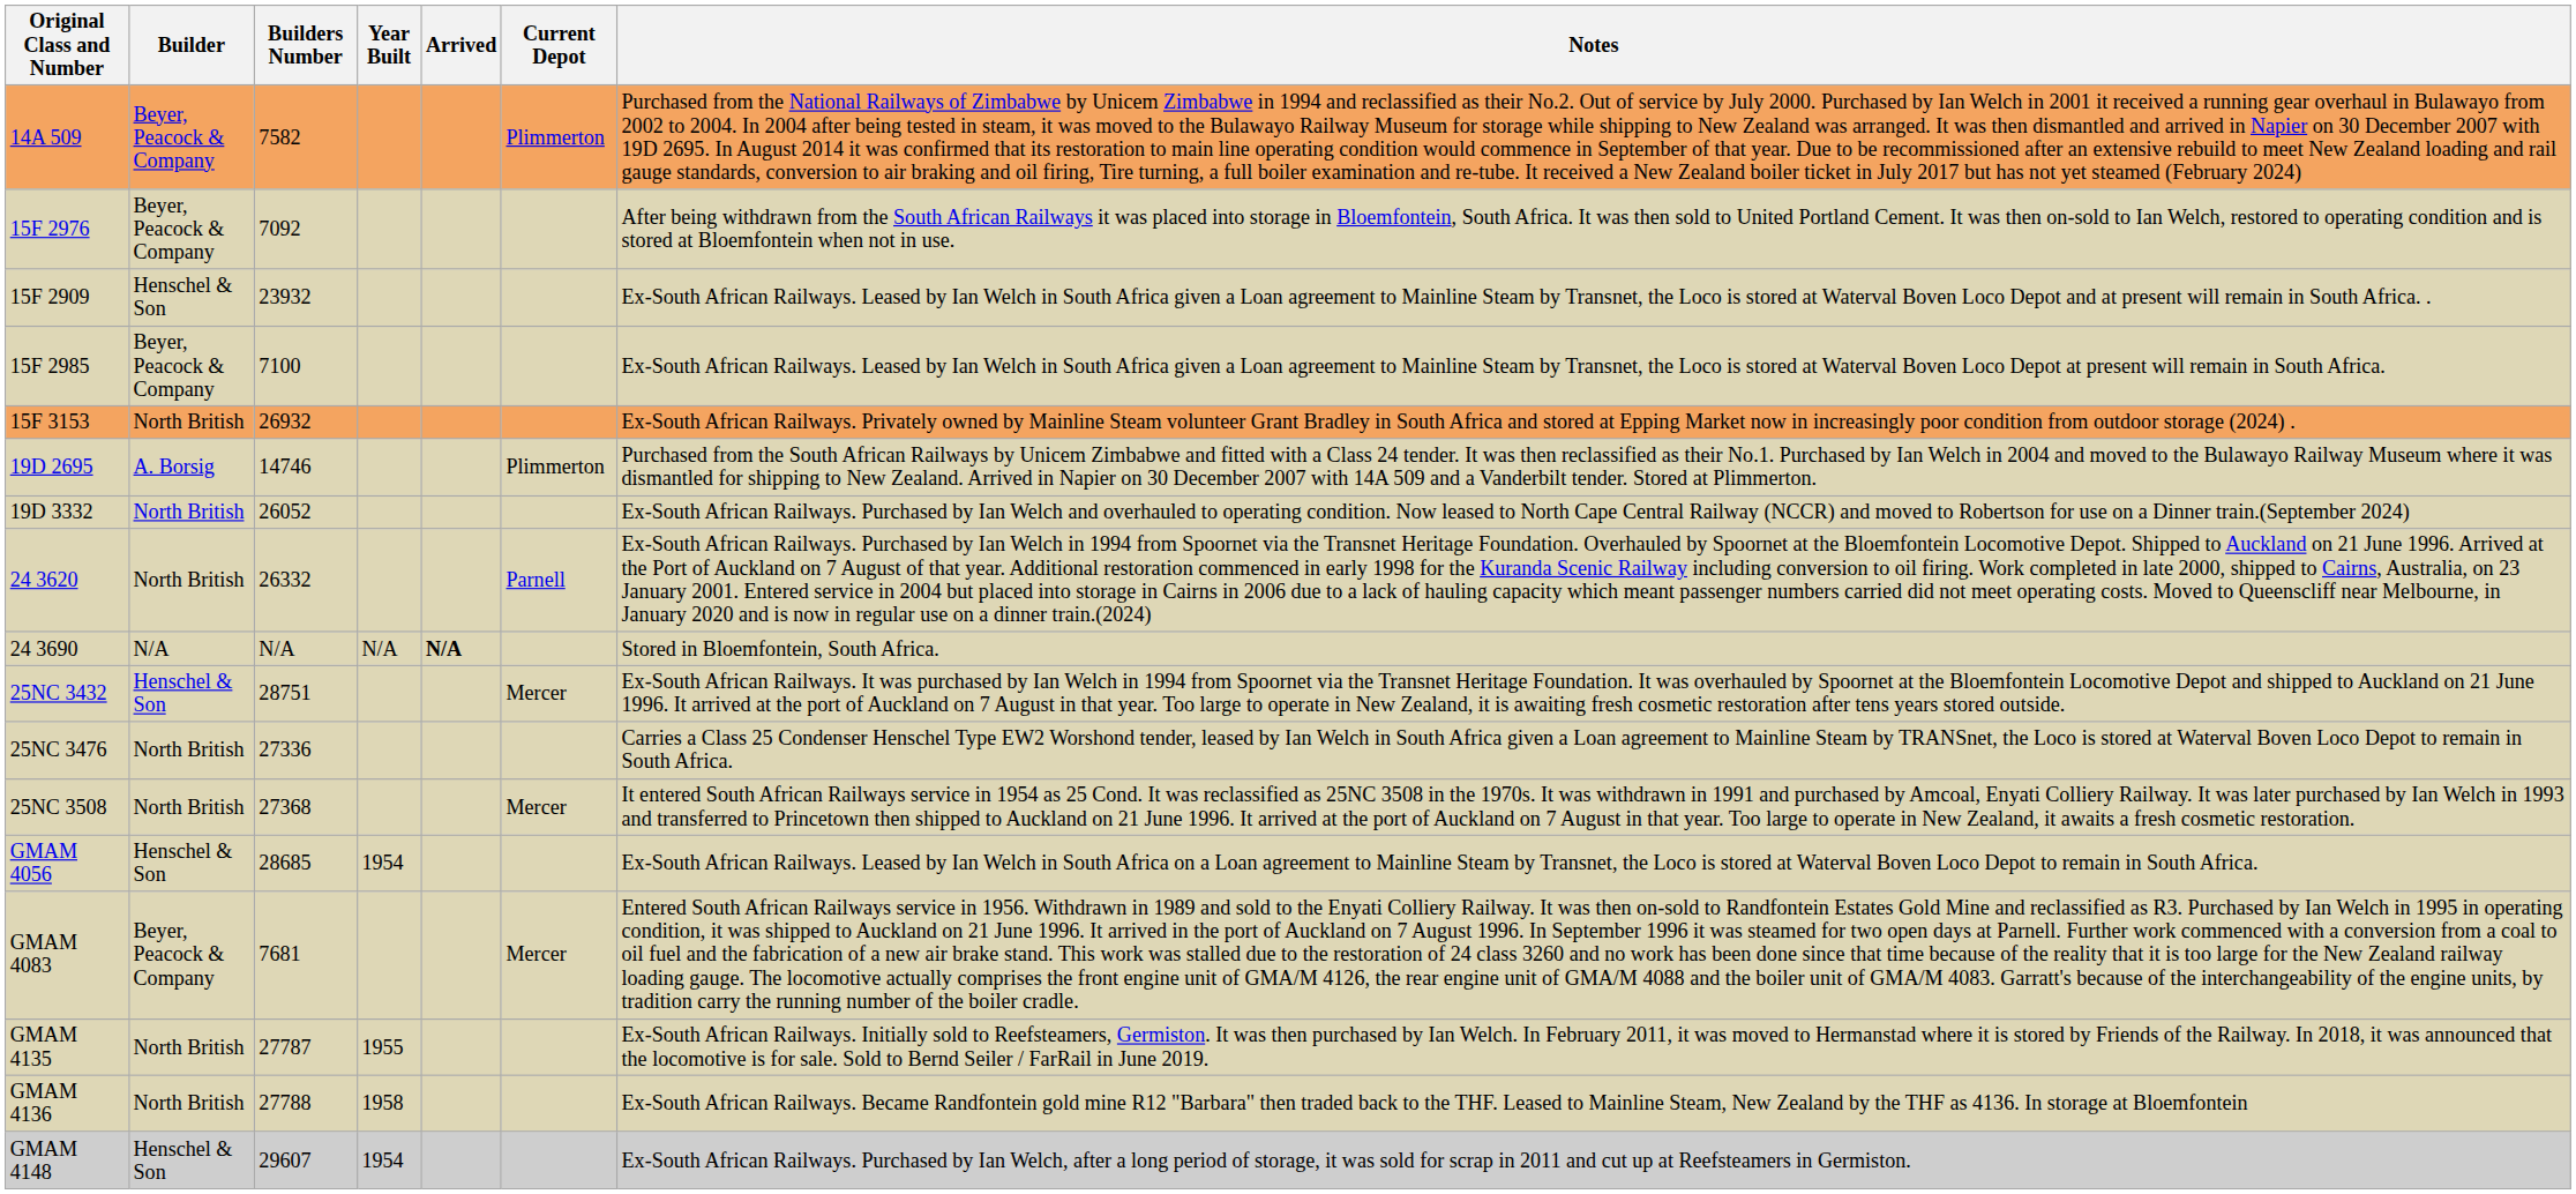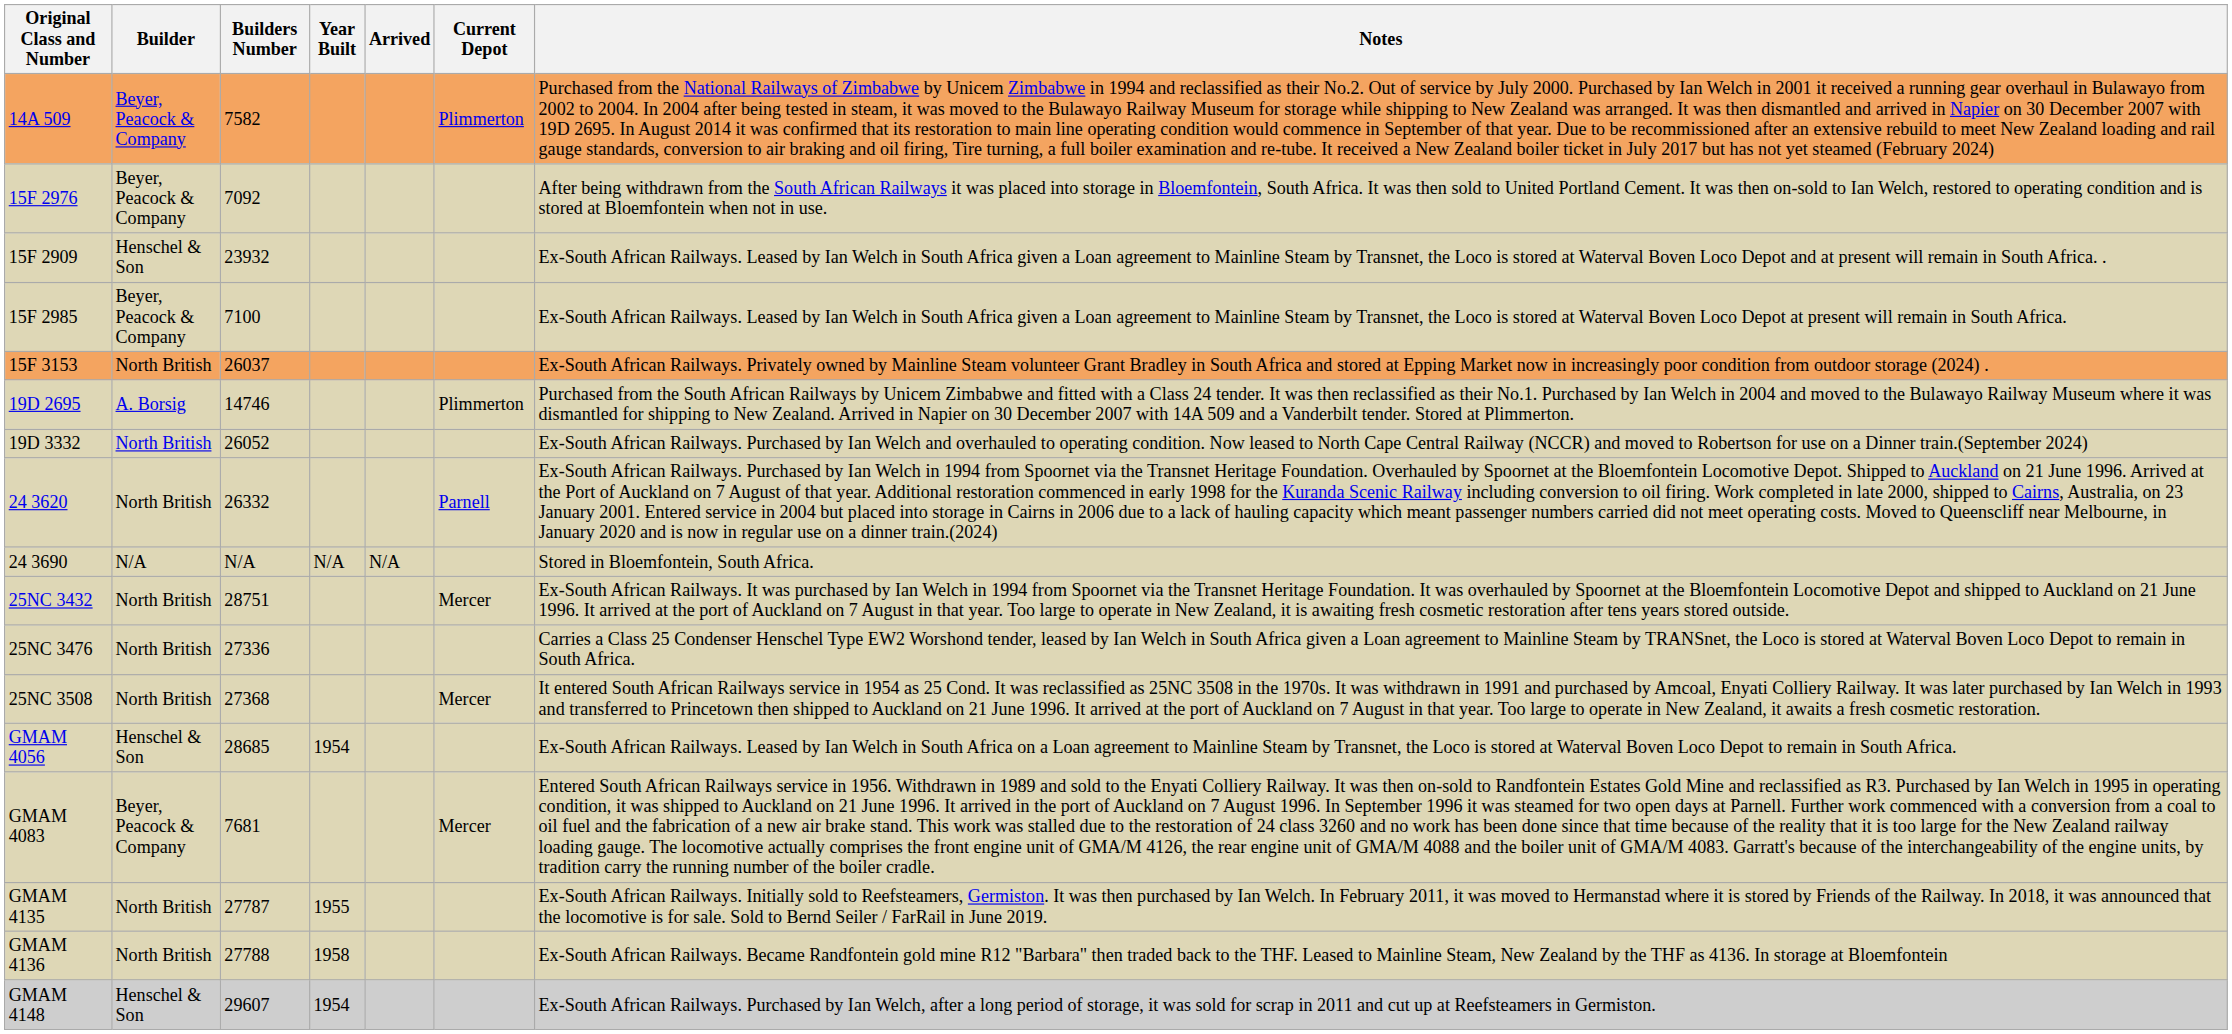 <table class="sortable wikitable" border="1">
 <tr>
 <th>Original Class and Number</th>
 <th>Builder</th>
 <th>Builders Number</th>
 <th>Year Built</th>
 <th>Arrived</th>
 <th>Current Depot</th>
 <th>Notes</th>
 </tr>
 <tr style="background:#f4a460;">
 <td><a href='#'>14A 509</a></td>
 <td><a href='#'>Beyer, Peacock & Company</a></td>
 <td>7582</td>
 <td></td>
 <td></td>
 <td><a href='#'>Plimmerton</a></td>
 <td>Purchased from the <a href='#'>National Railways of Zimbabwe</a> by Unicem <a href='#'>Zimbabwe</a> in 1994 and reclassified as their No.2. Out of service by July 2000. Purchased by Ian Welch in 2001 it received a running gear overhaul in Bulawayo from 2002 to 2004. In 2004 after being tested in steam, it was moved to the Bulawayo Railway Museum for storage while shipping to New Zealand was arranged. It was then dismantled and arrived in <a href='#'>Napier</a> on 30 December 2007 with 19D 2695. In August 2014 it was confirmed that its restoration to main line operating condition would commence in September of that year. Due to be recommissioned after an extensive rebuild to meet New Zealand loading and rail gauge standards, conversion to air braking and oil firing, Tire turning, a full boiler examination and re-tube. It received a New Zealand boiler ticket in July 2017 but has not yet steamed (February 2024)</td>
 </tr>
 <tr style="background:#DED7B6;">
 <td><a href='#'>15F 2976</a></td>
 <td>Beyer, Peacock & Company</td>
 <td>7092</td>
 <td></td>
 <td></td>
 <td></td>
 <td>After being withdrawn from the <a href='#'>South African Railways</a> it was placed into storage in <a href='#'>Bloemfontein</a>, South Africa. It was then sold to United Portland Cement. It was then on-sold to Ian Welch, restored to operating condition and is stored at Bloemfontein when not in use.</td>
 </tr>
 <tr style="background:#DED7B6;">
 <td>15F 2909</td>
 <td>Henschel & Son</td>
 <td>23932</td>
 <td></td>
 <td></td>
 <td></td>
 <td>Ex-South African Railways. Leased by Ian Welch in South Africa given a Loan agreement to Mainline Steam by Transnet, the Loco is stored at Waterval Boven Loco Depot and at present will remain in South Africa. .</td>
 </tr>
 <tr style="background:#DED7B6;">
 <td>15F 2985</td>
 <td>Beyer, Peacock & Company</td>
 <td>7100</td>
 <td></td>
 <td></td>
 <td></td>
 <td>Ex-South African Railways. Leased by Ian Welch in South Africa given a Loan agreement to Mainline Steam by Transnet, the Loco is stored at Waterval Boven Loco Depot at present will remain in South Africa.</td>
 </tr>
 <tr style="background:#f4a460;">
 <td>15F 3153</td>
 <td>North British</td>
-<td>26932</td>
+<td>26037</td>
 <td></td>
 <td></td>
 <td></td>
 <td>Ex-South African Railways. Privately owned by Mainline Steam volunteer Grant Bradley in South Africa and stored at Epping Market now in increasingly poor condition from outdoor storage (2024) .</td>
 </tr>
 <tr style="background:#DED7B6;">
 <td><a href='#'>19D 2695</a></td>
 <td><a href='#'>A. Borsig</a></td>
 <td>14746</td>
 <td></td>
 <td></td>
 <td>Plimmerton</td>
 <td>Purchased from the South African Railways by Unicem Zimbabwe and fitted with a Class 24 tender. It was then reclassified as their No.1. Purchased by Ian Welch in 2004 and moved to the Bulawayo Railway Museum where it was dismantled for shipping to New Zealand. Arrived in Napier on 30 December 2007 with 14A 509 and a Vanderbilt tender. Stored at Plimmerton.</td>
 </tr>
 <tr style="background:#DED7B6;">
 <td>19D 3332</td>
 <td><a href='#'>North British</a></td>
 <td>26052</td>
 <td></td>
 <td></td>
 <td></td>
 <td>Ex-South African Railways. Purchased by Ian Welch and overhauled to operating condition. Now leased to North Cape Central Railway (NCCR) and moved to Robertson for use on a Dinner train.(September 2024)</td>
 </tr>
 <tr style="background:#DED7B6;">
 <td><a href='#'>24 3620</a></td>
 <td>North British</td>
 <td>26332</td>
 <td></td>
 <td></td>
 <td><a href='#'>Parnell</a></td>
 <td>Ex-South African Railways. Purchased by Ian Welch in 1994 from Spoornet via the Transnet Heritage Foundation. Overhauled by Spoornet at the Bloemfontein Locomotive Depot. Shipped to <a href='#'>Auckland</a> on 21 June 1996. Arrived at the Port of Auckland on 7 August of that year. Additional restoration commenced in early 1998 for the <a href='#'>Kuranda Scenic Railway</a> including conversion to oil firing. Work completed in late 2000, shipped to <a href='#'>Cairns</a>, Australia, on 23 January 2001. Entered service in 2004 but placed into storage in Cairns in 2006 due to a lack of hauling capacity which meant passenger numbers carried did not meet operating costs. Moved to Queenscliff near Melbourne, in January 2020 and is now in regular use on a dinner train.(2024)</td>
 </tr>
 <tr style="background:#DED7B6;">
 <td>24 3690</td>
 <td>N/A</td>
 <td>N/A</td>
 <td>N/A</td>
-<td><strong>N/A</strong></td>
+<td>N/A</td>
 <td></td>
 <td>Stored in Bloemfontein, South Africa.</td>
 </tr>
 <tr style="background:#DED7B6;">
 <td><a href='#'>25NC 3432</a></td>
-<td><a href='#'>Henschel & Son</a></td>
+<td>North British</td>
 <td>28751</td>
 <td></td>
 <td></td>
 <td>Mercer</td>
 <td>Ex-South African Railways. It was purchased by Ian Welch in 1994 from Spoornet via the Transnet Heritage Foundation. It was overhauled by Spoornet at the Bloemfontein Locomotive Depot and shipped to Auckland on 21 June 1996. It arrived at the port of Auckland on 7 August in that year. Too large to operate in New Zealand, it is awaiting fresh cosmetic restoration after tens years stored outside.</td>
 </tr>
 <tr style="background:#DED7B6;">
 <td>25NC 3476</td>
 <td>North British</td>
 <td>27336</td>
 <td></td>
 <td></td>
 <td></td>
 <td>Carries a Class 25 Condenser Henschel Type EW2 Worshond tender, leased by Ian Welch in South Africa given a Loan agreement to Mainline Steam by TRANSnet, the Loco is stored at Waterval Boven Loco Depot to remain in South Africa.</td>
 </tr>
 <tr style="background:#DED7B6;">
 <td>25NC 3508</td>
 <td>North British</td>
 <td>27368</td>
 <td></td>
 <td></td>
 <td>Mercer</td>
 <td>It entered South African Railways service in 1954 as 25 Cond. It was reclassified as 25NC 3508 in the 1970s. It was withdrawn in 1991 and purchased by Amcoal, Enyati Colliery Railway. It was later purchased by Ian Welch in 1993 and transferred to Princetown then shipped to Auckland on 21 June 1996. It arrived at the port of Auckland on 7 August in that year. Too large to operate in New Zealand, it awaits a fresh cosmetic restoration.</td>
 </tr>
 <tr style="background:#DED7B6;">
 <td><a href='#'>GMAM 4056</a></td>
 <td>Henschel & Son</td>
 <td>28685</td>
 <td>1954</td>
 <td></td>
 <td></td>
 <td>Ex-South African Railways. Leased by Ian Welch in South Africa on a Loan agreement to Mainline Steam by Transnet, the Loco is stored at Waterval Boven Loco Depot to remain in South Africa.</td>
 </tr>
 <tr style="background:#DED7B6;">
 <td>GMAM 4083</td>
 <td>Beyer, Peacock & Company</td>
 <td>7681</td>
 <td></td>
 <td></td>
 <td>Mercer</td>
 <td>Entered South African Railways service in 1956. Withdrawn in 1989 and sold to the Enyati Colliery Railway. It was then on-sold to Randfontein Estates Gold Mine and reclassified as R3. Purchased by Ian Welch in 1995 in operating condition, it was shipped to Auckland on 21 June 1996. It arrived in the port of Auckland on 7 August 1996. In September 1996 it was steamed for two  open days at Parnell. Further work commenced with a conversion from a coal to oil fuel and the fabrication of a new air brake stand. This work was stalled due to the restoration of 24 class 3260 and no work has been done since that time because of the reality that it is too large for the New Zealand railway loading gauge. The locomotive actually comprises the front engine unit of GMA/M 4126, the rear engine unit of GMA/M 4088 and the boiler unit of GMA/M 4083. Garratt's because of the interchangeability of the engine units, by tradition carry the running number of the boiler cradle.</td>
 </tr>
 <tr style="background:#DED7B6;">
 <td>GMAM 4135</td>
 <td>North British</td>
 <td>27787</td>
 <td>1955</td>
 <td></td>
 <td></td>
 <td>Ex-South African Railways. Initially sold to Reefsteamers, <a href='#'>Germiston</a>. It was then purchased by Ian Welch. In February 2011, it was moved to Hermanstad where it is stored by Friends of the Railway. In 2018, it was announced that the locomotive is for sale. Sold to Bernd Seiler / FarRail in June 2019.</td>
 </tr>
 <tr style="background:#DED7B6;">
 <td>GMAM 4136</td>
 <td>North British</td>
 <td>27788</td>
 <td>1958</td>
 <td></td>
 <td></td>
 <td>Ex-South African Railways. Became Randfontein gold mine R12 "Barbara" then traded back to the THF. Leased to Mainline Steam, New Zealand by the THF as 4136. In storage at Bloemfontein</td>
 </tr>
 <tr style="background:#cecece;">
 <td>GMAM 4148</td>
 <td>Henschel & Son</td>
 <td>29607</td>
 <td>1954</td>
 <td></td>
 <td></td>
 <td>Ex-South African Railways. Purchased by Ian Welch, after a long period of storage, it was sold for scrap in 2011 and cut up at Reefsteamers in Germiston.</td>
 </tr>
 </table>
